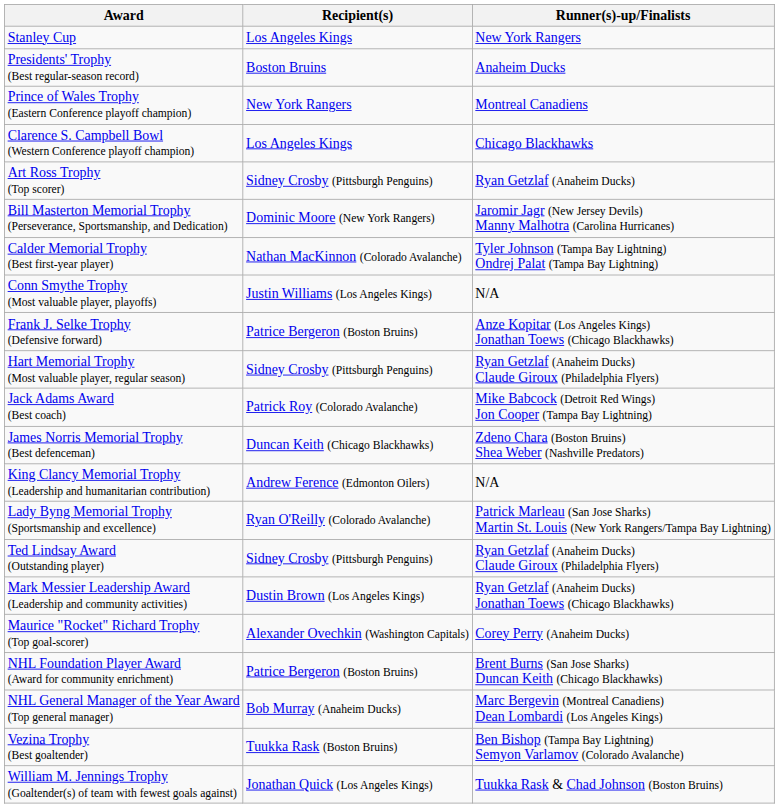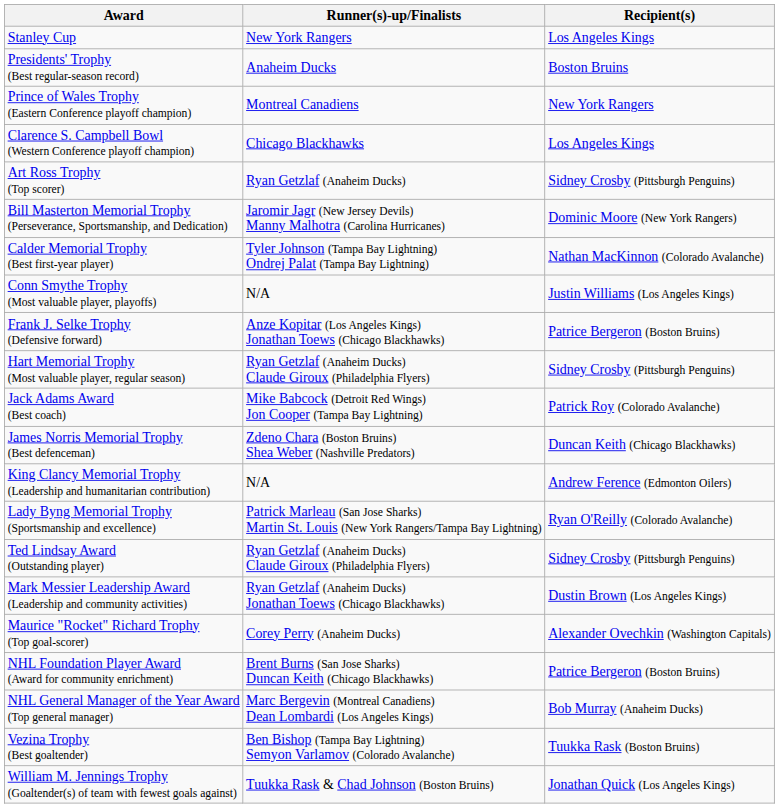 <table class="wikitable">
 <tr>
 <th>Award</th>
+<th>Runner(s)-up/Finalists</th>
 <th>Recipient(s)</th>
-<th>Runner(s)-up/Finalists</th>
 </tr>
 <tr>
 <td><a href='#'>Stanley Cup</a></td>
+<td><a href='#'>New York Rangers</a></td>
 <td><a href='#'>Los Angeles Kings</a></td>
+</tr>
+<tr>
+<td><a href='#'>Presidents' Trophy</a><br><small>(Best regular-season record)</small></td>
+<td><a href='#'>Anaheim Ducks</a></td>
+<td><a href='#'>Boston Bruins</a></td>
+</tr>
+<tr>
+<td><a href='#'>Prince of Wales Trophy</a><br><small>(Eastern Conference playoff champion)</small></td>
+<td><a href='#'>Montreal Canadiens</a></td>
 <td><a href='#'>New York Rangers</a></td>
 </tr>
 <tr>
-<td><a href='#'>Presidents' Trophy</a><br><small>(Best regular-season record)</small></td>
-<td><a href='#'>Boston Bruins</a></td>
-<td><a href='#'>Anaheim Ducks</a></td>
-</tr>
-<tr>
-<td><a href='#'>Prince of Wales Trophy</a><br><small>(Eastern Conference playoff champion)</small></td>
-<td><a href='#'>New York Rangers</a></td>
-<td><a href='#'>Montreal Canadiens</a></td>
-</tr>
-<tr>
 <td><a href='#'>Clarence S. Campbell Bowl</a><br><small>(Western Conference playoff champion)</small></td>
+<td><a href='#'>Chicago Blackhawks</a></td>
 <td><a href='#'>Los Angeles Kings</a></td>
-<td><a href='#'>Chicago Blackhawks</a></td>
 </tr>
 <tr>
 <td><a href='#'>Art Ross Trophy</a><br><small>(Top scorer)</small></td>
+<td><a href='#'>Ryan Getzlaf</a> <small>(Anaheim Ducks)</small></td>
 <td><a href='#'>Sidney Crosby</a> <small>(Pittsburgh Penguins)</small></td>
-<td><a href='#'>Ryan Getzlaf</a> <small>(Anaheim Ducks)</small></td>
 </tr>
 <tr>
 <td><a href='#'>Bill Masterton Memorial Trophy</a><br><small>(Perseverance, Sportsmanship, and Dedication)</small></td>
+<td><a href='#'>Jaromir Jagr</a> <small>(New Jersey Devils)</small><br><a href='#'>Manny Malhotra</a> <small>(Carolina Hurricanes)</small></td>
 <td><a href='#'>Dominic Moore</a> <small>(New York Rangers)</small></td>
-<td><a href='#'>Jaromir Jagr</a> <small>(New Jersey Devils)</small><br><a href='#'>Manny Malhotra</a> <small>(Carolina Hurricanes)</small></td>
 </tr>
 <tr>
 <td><a href='#'>Calder Memorial Trophy</a><br><small>(Best first-year player)</small></td>
+<td><a href='#'>Tyler Johnson</a> <small>(Tampa Bay Lightning)</small><br><a href='#'>Ondrej Palat</a> <small>(Tampa Bay Lightning)</small></td>
 <td><a href='#'>Nathan MacKinnon</a> <small>(Colorado Avalanche)</small></td>
-<td><a href='#'>Tyler Johnson</a> <small>(Tampa Bay Lightning)</small><br><a href='#'>Ondrej Palat</a> <small>(Tampa Bay Lightning)</small></td>
 </tr>
 <tr>
 <td><a href='#'>Conn Smythe Trophy</a><br><small>(Most valuable player, playoffs)</small></td>
+<td>N/A</td>
 <td><a href='#'>Justin Williams</a> <small>(Los Angeles Kings)</small></td>
-<td>N/A</td>
 </tr>
 <tr>
 <td><a href='#'>Frank J. Selke Trophy</a><br><small>(Defensive forward)</small></td>
+<td><a href='#'>Anze Kopitar</a> <small>(Los Angeles Kings)</small><br><a href='#'>Jonathan Toews</a> <small>(Chicago Blackhawks)</small></td>
 <td><a href='#'>Patrice Bergeron</a> <small>(Boston Bruins)</small></td>
-<td><a href='#'>Anze Kopitar</a> <small>(Los Angeles Kings)</small><br><a href='#'>Jonathan Toews</a> <small>(Chicago Blackhawks)</small></td>
 </tr>
 <tr>
 <td><a href='#'>Hart Memorial Trophy</a><br><small>(Most valuable player, regular season)</small></td>
+<td><a href='#'>Ryan Getzlaf</a> <small>(Anaheim Ducks)</small><br><a href='#'>Claude Giroux</a> <small>(Philadelphia Flyers)</small></td>
 <td><a href='#'>Sidney Crosby</a> <small>(Pittsburgh Penguins)</small></td>
-<td><a href='#'>Ryan Getzlaf</a> <small>(Anaheim Ducks)</small><br><a href='#'>Claude Giroux</a> <small>(Philadelphia Flyers)</small></td>
 </tr>
 <tr>
 <td><a href='#'>Jack Adams Award</a><br><small>(Best coach)</small></td>
+<td><a href='#'>Mike Babcock</a> <small>(Detroit Red Wings)</small><br><a href='#'>Jon Cooper</a> <small>(Tampa Bay Lightning)</small></td>
 <td><a href='#'>Patrick Roy</a> <small>(Colorado Avalanche)</small></td>
-<td><a href='#'>Mike Babcock</a> <small>(Detroit Red Wings)</small><br><a href='#'>Jon Cooper</a> <small>(Tampa Bay Lightning)</small></td>
 </tr>
 <tr>
 <td><a href='#'>James Norris Memorial Trophy</a><br><small>(Best defenceman)</small></td>
+<td><a href='#'>Zdeno Chara</a> <small>(Boston Bruins)</small><br><a href='#'>Shea Weber</a> <small>(Nashville Predators)</small></td>
 <td><a href='#'>Duncan Keith</a> <small>(Chicago Blackhawks)</small></td>
-<td><a href='#'>Zdeno Chara</a> <small>(Boston Bruins)</small><br><a href='#'>Shea Weber</a> <small>(Nashville Predators)</small></td>
 </tr>
 <tr>
 <td><a href='#'>King Clancy Memorial Trophy</a><br><small>(Leadership and humanitarian contribution)</small></td>
+<td>N/A</td>
 <td><a href='#'>Andrew Ference</a> <small>(Edmonton Oilers)</small></td>
-<td>N/A</td>
 </tr>
 <tr>
 <td><a href='#'>Lady Byng Memorial Trophy</a><br><small>(Sportsmanship and excellence)</small></td>
+<td><a href='#'>Patrick Marleau</a> <small>(San Jose Sharks)</small><br><a href='#'>Martin St. Louis</a> <small>(New York Rangers/Tampa Bay Lightning)</small></td>
 <td><a href='#'>Ryan O'Reilly</a> <small>(Colorado Avalanche)</small></td>
-<td><a href='#'>Patrick Marleau</a> <small>(San Jose Sharks)</small><br><a href='#'>Martin St. Louis</a> <small>(New York Rangers/Tampa Bay Lightning)</small></td>
 </tr>
 <tr>
 <td><a href='#'>Ted Lindsay Award</a><br><small>(Outstanding player)</small></td>
+<td><a href='#'>Ryan Getzlaf</a> <small>(Anaheim Ducks)</small><br><a href='#'>Claude Giroux</a> <small>(Philadelphia Flyers)</small></td>
 <td><a href='#'>Sidney Crosby</a> <small>(Pittsburgh Penguins)</small></td>
-<td><a href='#'>Ryan Getzlaf</a> <small>(Anaheim Ducks)</small><br><a href='#'>Claude Giroux</a> <small>(Philadelphia Flyers)</small></td>
 </tr>
 <tr>
 <td><a href='#'>Mark Messier Leadership Award</a><br><small>(Leadership and community activities)</small></td>
+<td><a href='#'>Ryan Getzlaf</a> <small>(Anaheim Ducks)</small><br><a href='#'>Jonathan Toews</a> <small>(Chicago Blackhawks)</small></td>
 <td><a href='#'>Dustin Brown</a> <small>(Los Angeles Kings)</small></td>
-<td><a href='#'>Ryan Getzlaf</a> <small>(Anaheim Ducks)</small><br><a href='#'>Jonathan Toews</a> <small>(Chicago Blackhawks)</small></td>
 </tr>
 <tr>
 <td><a href='#'>Maurice "Rocket" Richard Trophy</a><br><small>(Top goal-scorer)</small></td>
+<td><a href='#'>Corey Perry</a> <small>(Anaheim Ducks)</small></td>
 <td><a href='#'>Alexander Ovechkin</a> <small>(Washington Capitals)</small></td>
-<td><a href='#'>Corey Perry</a> <small>(Anaheim Ducks)</small></td>
 </tr>
 <tr>
 <td><a href='#'>NHL Foundation Player Award</a><br><small>(Award for community enrichment)</small></td>
+<td><a href='#'>Brent Burns</a> <small>(San Jose Sharks)</small><br><a href='#'>Duncan Keith</a> <small>(Chicago Blackhawks)</small></td>
 <td><a href='#'>Patrice Bergeron</a> <small>(Boston Bruins)</small></td>
-<td><a href='#'>Brent Burns</a> <small>(San Jose Sharks)</small><br><a href='#'>Duncan Keith</a> <small>(Chicago Blackhawks)</small></td>
 </tr>
 <tr>
 <td><a href='#'>NHL General Manager of the Year Award</a><br><small>(Top general manager)</small></td>
+<td><a href='#'>Marc Bergevin</a> <small>(Montreal Canadiens)</small><br><a href='#'>Dean Lombardi</a> <small>(Los Angeles Kings)</small></td>
 <td><a href='#'>Bob Murray</a> <small>(Anaheim Ducks)</small></td>
-<td><a href='#'>Marc Bergevin</a> <small>(Montreal Canadiens)</small><br><a href='#'>Dean Lombardi</a> <small>(Los Angeles Kings)</small></td>
 </tr>
 <tr>
 <td><a href='#'>Vezina Trophy</a><br><small>(Best goaltender)</small></td>
+<td><a href='#'>Ben Bishop</a> <small>(Tampa Bay Lightning)</small><br><a href='#'>Semyon Varlamov</a> <small>(Colorado Avalanche)</small></td>
 <td><a href='#'>Tuukka Rask</a> <small>(Boston Bruins)</small></td>
-<td><a href='#'>Ben Bishop</a> <small>(Tampa Bay Lightning)</small><br><a href='#'>Semyon Varlamov</a> <small>(Colorado Avalanche)</small></td>
 </tr>
 <tr>
 <td><a href='#'>William M. Jennings Trophy</a><br><small>(Goaltender(s) of team with fewest goals against)</small></td>
+<td><a href='#'>Tuukka Rask</a> & <a href='#'>Chad Johnson</a> <small>(Boston Bruins)</small></td>
 <td><a href='#'>Jonathan Quick</a> <small>(Los Angeles Kings)</small></td>
-<td><a href='#'>Tuukka Rask</a> & <a href='#'>Chad Johnson</a> <small>(Boston Bruins)</small></td>
 </tr>
 </table>
